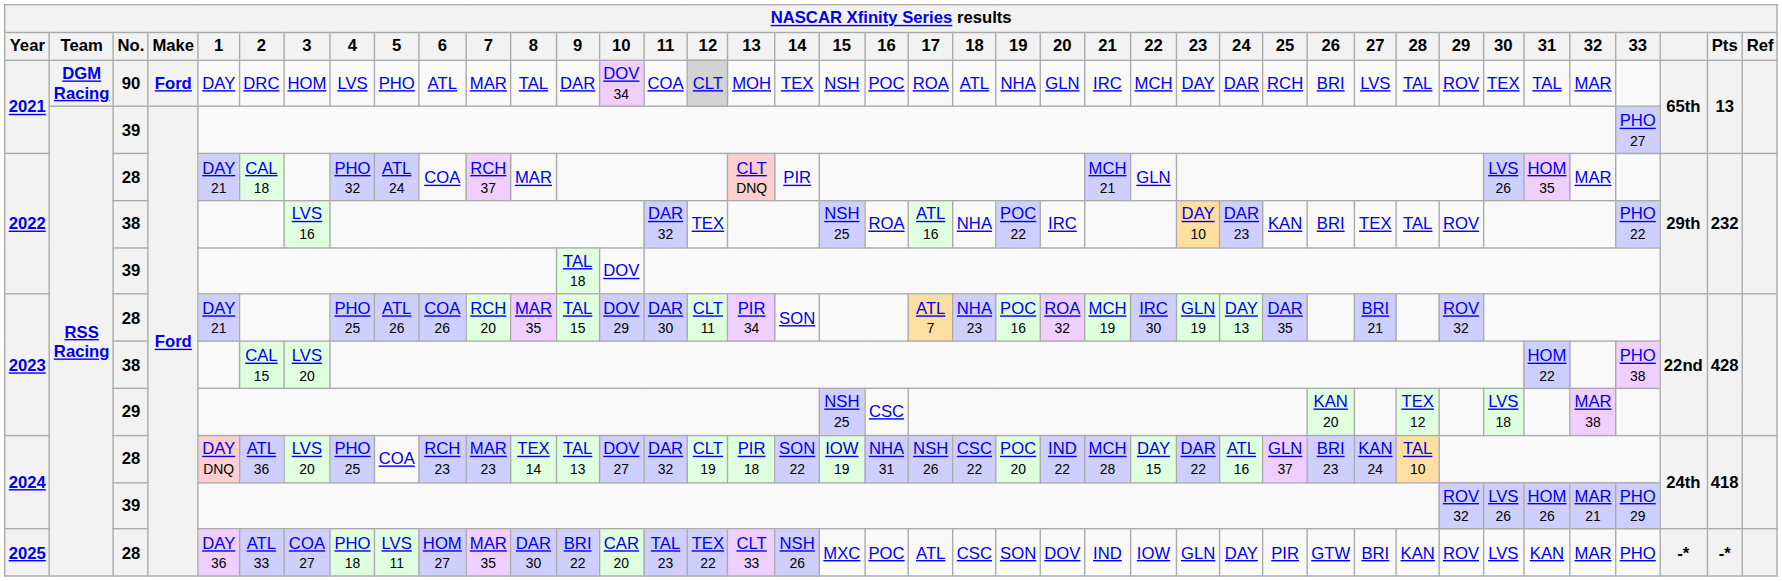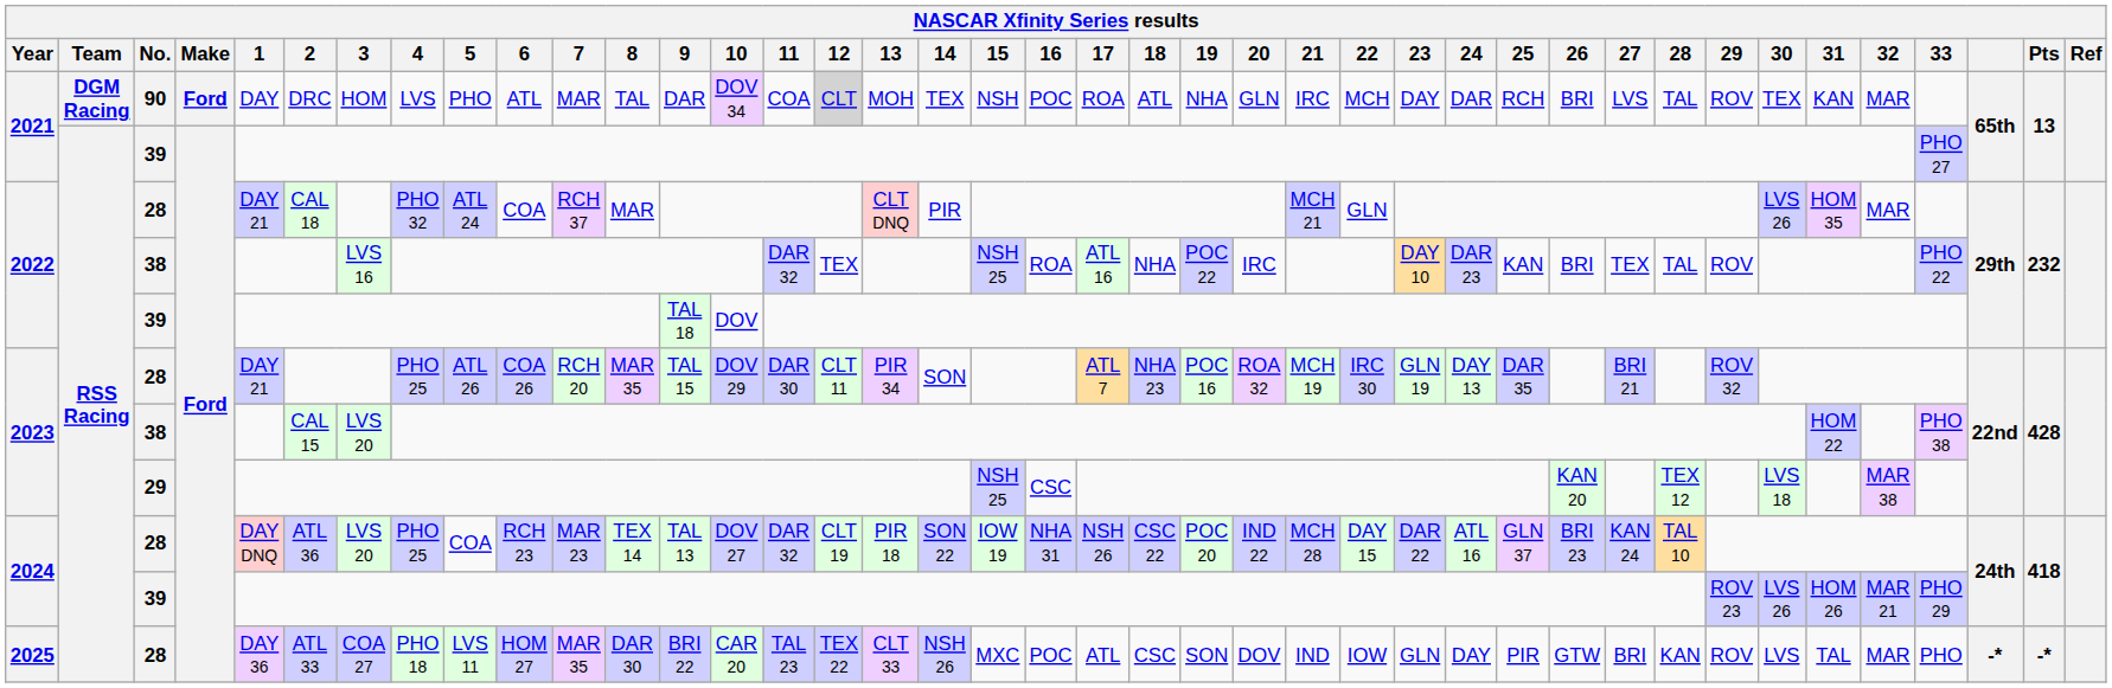 <table class="wikitable" style="text-align:center; font-size:75%">
 <tr>
 <th colspan=40><a href='#'>NASCAR Xfinity Series</a> results</th>
 </tr>
 <tr>
 <th>Year</th>
 <th>Team</th>
 <th>No.</th>
 <th>Make</th>
 <th>1</th>
 <th>2</th>
 <th>3</th>
 <th>4</th>
 <th>5</th>
 <th>6</th>
 <th>7</th>
 <th>8</th>
 <th>9</th>
 <th>10</th>
 <th>11</th>
 <th>12</th>
 <th>13</th>
 <th>14</th>
 <th>15</th>
 <th>16</th>
 <th>17</th>
 <th>18</th>
 <th>19</th>
 <th>20</th>
 <th>21</th>
 <th>22</th>
 <th>23</th>
 <th>24</th>
 <th>25</th>
 <th>26</th>
 <th>27</th>
 <th>28</th>
 <th>29</th>
 <th>30</th>
 <th>31</th>
 <th>32</th>
 <th>33</th>
 <th></th>
 <th>Pts</th>
 <th>Ref</th>
 </tr>
 <tr>
 <th rowspan=2><a href='#'>2021</a></th>
 <th><a href='#'>DGM Racing</a></th>
 <th>90</th>
 <th><a href='#'>Ford</a></th>
 <td><a href='#'>DAY</a></td>
 <td><a href='#'>DRC</a></td>
 <td><a href='#'>HOM</a></td>
 <td><a href='#'>LVS</a></td>
 <td><a href='#'>PHO</a></td>
 <td><a href='#'>ATL</a></td>
 <td><a href='#'>MAR</a></td>
 <td><a href='#'>TAL</a></td>
 <td><a href='#'>DAR</a></td>
 <td style="background:#EFCFFF;"><a href='#'>DOV</a><br><small>34</small></td>
 <td><a href='#'>COA</a></td>
 <td style="background: lightgrey;"><a href='#'>CLT</a></td>
 <td><a href='#'>MOH</a></td>
 <td><a href='#'>TEX</a></td>
 <td><a href='#'>NSH</a></td>
 <td><a href='#'>POC</a></td>
 <td><a href='#'>ROA</a></td>
 <td><a href='#'>ATL</a></td>
 <td><a href='#'>NHA</a></td>
 <td><a href='#'>GLN</a></td>
 <td><a href='#'>IRC</a></td>
 <td><a href='#'>MCH</a></td>
 <td><a href='#'>DAY</a></td>
 <td><a href='#'>DAR</a></td>
 <td><a href='#'>RCH</a></td>
 <td><a href='#'>BRI</a></td>
 <td><a href='#'>LVS</a></td>
 <td><a href='#'>TAL</a></td>
 <td><a href='#'>ROV</a></td>
 <td><a href='#'>TEX</a></td>
-<td><a href='#'>TAL</a></td>
+<td><a href='#'>KAN</a></td>
 <td><a href='#'>MAR</a></td>
 <td></td>
 <th rowspan=2>65th</th>
 <th rowspan=2>13</th>
 <th rowspan=2></th>
 </tr>
 <tr>
 <th rowspan=11><a href='#'>RSS Racing</a></th>
 <th>39</th>
 <th rowspan=11><a href='#'>Ford</a></th>
 <td colspan=32></td>
 <td style="background:#CFCFFF;"><a href='#'>PHO</a><br><small>27</small></td>
 </tr>
 <tr>
 <th rowspan=3><a href='#'>2022</a></th>
 <th>28</th>
 <td style="background:#CFCFFF;"><a href='#'>DAY</a><br><small>21</small></td>
 <td style="background:#DFFFDF;"><a href='#'>CAL</a><br><small>18</small></td>
 <td></td>
 <td style="background:#CFCFFF;"><a href='#'>PHO</a><br><small>32</small></td>
 <td style="background:#CFCFFF;"><a href='#'>ATL</a><br><small>24</small></td>
 <td><a href='#'>COA</a></td>
 <td style="background:#EFCFFF;"><a href='#'>RCH</a><br><small>37</small></td>
 <td><a href='#'>MAR</a></td>
 <td colspan=4></td>
 <td style="background:#FFCFCF;"><a href='#'>CLT</a><br><small>DNQ</small></td>
 <td><a href='#'>PIR</a></td>
 <td colspan=6></td>
 <td style="background:#CFCFFF;"><a href='#'>MCH</a><br><small>21</small></td>
 <td><a href='#'>GLN</a></td>
 <td colspan=7></td>
 <td style="background:#CFCFFF;"><a href='#'>LVS</a><br><small>26</small></td>
 <td style="background:#EFCFFF;"><a href='#'>HOM</a><br><small>35</small></td>
 <td><a href='#'>MAR</a></td>
 <td></td>
 <th rowspan=3>29th</th>
 <th rowspan=3>232</th>
 <th rowspan=3></th>
 </tr>
 <tr>
 <th>38</th>
 <td colspan=2></td>
 <td style="background:#DFFFDF;"><a href='#'>LVS</a><br><small>16</small></td>
 <td colspan=7></td>
 <td style="background:#CFCFFF;"><a href='#'>DAR</a><br><small>32</small></td>
 <td><a href='#'>TEX</a></td>
 <td colspan=2></td>
 <td style="background:#CFCFFF;"><a href='#'>NSH</a><br><small>25</small></td>
 <td><a href='#'>ROA</a></td>
 <td style="background:#DFFFDF;"><a href='#'>ATL</a><br><small>16</small></td>
 <td><a href='#'>NHA</a></td>
 <td style="background:#CFCFFF;"><a href='#'>POC</a><br><small>22</small></td>
 <td><a href='#'>IRC</a></td>
 <td colspan=2></td>
 <td style="background:#FFDF9F;"><a href='#'>DAY</a><br><small>10</small></td>
 <td style="background:#CFCFFF;"><a href='#'>DAR</a><br><small>23</small></td>
 <td><a href='#'>KAN</a></td>
 <td><a href='#'>BRI</a></td>
 <td><a href='#'>TEX</a></td>
 <td><a href='#'>TAL</a></td>
 <td><a href='#'>ROV</a></td>
 <td colspan=3></td>
 <td style="background:#CFCFFF;"><a href='#'>PHO</a><br><small>22</small></td>
 </tr>
 <tr>
 <th>39</th>
 <td colspan=8></td>
 <td style="background:#DFFFDF;"><a href='#'>TAL</a><br><small>18</small></td>
 <td><a href='#'>DOV</a></td>
 <td colspan=23></td>
 </tr>
 <tr>
 <th rowspan=3><a href='#'>2023</a></th>
 <th>28</th>
 <td style="background:#CFCFFF;"><a href='#'>DAY</a><br><small>21</small></td>
 <td colspan=2></td>
 <td style="background:#CFCFFF;"><a href='#'>PHO</a><br><small>25</small></td>
 <td style="background:#CFCFFF;"><a href='#'>ATL</a><br><small>26</small></td>
 <td style="background:#CFCFFF;"><a href='#'>COA</a><br><small>26</small></td>
 <td style="background:#DFFFDF;"><a href='#'>RCH</a><br><small>20</small></td>
 <td style="background:#EFCFFF;"><a href='#'>MAR</a><br><small>35</small></td>
 <td style="background:#DFFFDF;"><a href='#'>TAL</a><br><small>15</small></td>
 <td style="background:#CFCFFF;"><a href='#'>DOV</a><br><small>29</small></td>
 <td style="background:#CFCFFF;"><a href='#'>DAR</a><br><small>30</small></td>
 <td style="background:#DFFFDF;"><a href='#'>CLT</a><br><small>11</small></td>
 <td style="background:#EFCFFF;"><a href='#'>PIR</a><br><small>34</small></td>
 <td><a href='#'>SON</a></td>
 <td colspan=2></td>
 <td style="background:#FFDF9F;"><a href='#'>ATL</a><br><small>7</small></td>
 <td style="background:#CFCFFF;"><a href='#'>NHA</a><br><small>23</small></td>
 <td style="background:#DFFFDF;"><a href='#'>POC</a><br><small>16</small></td>
 <td style="background:#EFCFFF;"><a href='#'>ROA</a><br><small>32</small></td>
 <td style="background:#DFFFDF;"><a href='#'>MCH</a><br><small>19</small></td>
 <td style="background:#CFCFFF;"><a href='#'>IRC</a><br><small>30</small></td>
 <td style="background:#DFFFDF;"><a href='#'>GLN</a><br><small>19</small></td>
 <td style="background:#DFFFDF;"><a href='#'>DAY</a><br><small>13</small></td>
 <td style="background:#CFCFFF;"><a href='#'>DAR</a><br><small>35</small></td>
 <td></td>
 <td style="background:#CFCFFF;"><a href='#'>BRI</a><br><small>21</small></td>
 <td></td>
 <td style="background:#CFCFFF;"><a href='#'>ROV</a><br><small>32</small></td>
 <td colspan=4></td>
 <th rowspan=3>22nd</th>
 <th rowspan=3>428</th>
 <th rowspan=3></th>
 </tr>
 <tr>
 <th>38</th>
 <td></td>
 <td style="background:#DFFFDF;"><a href='#'>CAL</a><br><small>15</small></td>
 <td style="background:#DFFFDF;"><a href='#'>LVS</a><br><small>20</small></td>
 <td colspan=27></td>
 <td style="background:#CFCFFF;"><a href='#'>HOM</a><br><small>22</small></td>
 <td></td>
 <td style="background:#EFCFFF;"><a href='#'>PHO</a><br><small>38</small></td>
 </tr>
 <tr>
 <th>29</th>
 <td colspan=14></td>
 <td style="background:#CFCFFF;"><a href='#'>NSH</a><br><small>25</small></td>
 <td><a href='#'>CSC</a></td>
 <td colspan=9></td>
 <td style="background:#DFFFDF;"><a href='#'>KAN</a><br><small>20</small></td>
 <td></td>
 <td style="background:#DFFFDF;"><a href='#'>TEX</a><br><small>12</small></td>
 <td></td>
 <td style="background:#DFFFDF;"><a href='#'>LVS</a><br><small>18</small></td>
 <td></td>
 <td style="background:#EFCFFF;"><a href='#'>MAR</a><br><small>38</small></td>
 <td></td>
 </tr>
 <tr>
 <th rowspan=2><a href='#'>2024</a></th>
 <th>28</th>
 <td style="background:#FFCFCF;"><a href='#'>DAY</a><br><small>DNQ</small></td>
 <td style="background:#CFCFFF;"><a href='#'>ATL</a><br><small>36</small></td>
 <td style="background:#DFFFDF;"><a href='#'>LVS</a><br><small>20</small></td>
 <td style="background:#CFCFFF;"><a href='#'>PHO</a><br><small>25</small></td>
 <td><a href='#'>COA</a></td>
 <td style="background:#CFCFFF;"><a href='#'>RCH</a><br><small>23</small></td>
 <td style="background:#CFCFFF;"><a href='#'>MAR</a><br><small>23</small></td>
 <td style="background:#DFFFDF;"><a href='#'>TEX</a><br><small>14</small></td>
 <td style="background:#DFFFDF;"><a href='#'>TAL</a><br><small>13</small></td>
 <td style="background:#CFCFFF;"><a href='#'>DOV</a><br><small>27</small></td>
 <td style="background:#CFCFFF;"><a href='#'>DAR</a><br><small>32</small></td>
 <td style="background:#DFFFDF;"><a href='#'>CLT</a><br><small>19</small></td>
 <td style="background:#DFFFDF;"><a href='#'>PIR</a><br><small>18</small></td>
 <td style="background:#CFCFFF;"><a href='#'>SON</a><br><small>22</small></td>
 <td style="background:#DFFFDF;"><a href='#'>IOW</a><br><small>19</small></td>
 <td style="background:#CFCFFF;"><a href='#'>NHA</a><br><small>31</small></td>
 <td style="background:#CFCFFF;"><a href='#'>NSH</a><br><small>26</small></td>
 <td style="background:#CFCFFF;"><a href='#'>CSC</a><br><small>22</small></td>
 <td style="background:#DFFFDF;"><a href='#'>POC</a><br><small>20</small></td>
 <td style="background:#CFCFFF;"><a href='#'>IND</a><br><small>22</small></td>
 <td style="background:#CFCFFF;"><a href='#'>MCH</a><br><small>28</small></td>
 <td style="background:#DFFFDF;"><a href='#'>DAY</a><br><small>15</small></td>
 <td style="background:#CFCFFF;"><a href='#'>DAR</a><br><small>22</small></td>
 <td style="background:#DFFFDF;"><a href='#'>ATL</a><br><small>16</small></td>
 <td style="background:#EFCFFF;"><a href='#'>GLN</a><br><small>37</small></td>
 <td style="background:#CFCFFF;"><a href='#'>BRI</a><br><small>23</small></td>
 <td style="background:#CFCFFF;"><a href='#'>KAN</a><br><small>24</small></td>
 <td style="background:#FFDF9F;"><a href='#'>TAL</a><br><small>10</small></td>
 <td colspan=5></td>
 <th rowspan=2>24th</th>
 <th rowspan=2>418</th>
 <th rowspan=2></th>
 </tr>
 <tr>
 <th>39</th>
 <td colspan=28></td>
-<td style="background:#CFCFFF;"><a href='#'>ROV</a><br><small>32</small></td>
+<td style="background:#CFCFFF;"><a href='#'>ROV</a><br><small>23</small></td>
 <td style="background:#CFCFFF;"><a href='#'>LVS</a><br><small>26</small></td>
 <td style="background:#CFCFFF;"><a href='#'>HOM</a><br><small>26</small></td>
 <td style="background:#CFCFFF;"><a href='#'>MAR</a><br><small>21</small></td>
 <td style="background:#CFCFFF;"><a href='#'>PHO</a><br><small>29</small></td>
 </tr>
 <tr>
 <th><a href='#'>2025</a></th>
 <th>28</th>
 <td style="background:#EFCFFF;"><a href='#'>DAY</a><br><small>36</small></td>
 <td style="background:#CFCFFF;"><a href='#'>ATL</a><br><small>33</small></td>
 <td style="background:#CFCFFF;"><a href='#'>COA</a><br><small>27</small></td>
 <td style="background:#DFFFDF;"><a href='#'>PHO</a><br><small>18</small></td>
 <td style="background:#DFFFDF;"><a href='#'>LVS</a><br><small>11</small></td>
 <td style="background:#CFCFFF;"><a href='#'>HOM</a><br><small>27</small></td>
 <td style="background:#EFCFFF;"><a href='#'>MAR</a><br><small>35</small></td>
 <td style="background:#CFCFFF;"><a href='#'>DAR</a><br><small>30</small></td>
 <td style="background:#CFCFFF;"><a href='#'>BRI</a><br><small>22</small></td>
 <td style="background:#DFFFDF;"><a href='#'>CAR</a><br><small>20</small></td>
 <td style="background:#CFCFFF;"><a href='#'>TAL</a><br><small>23</small></td>
 <td style="background:#CFCFFF;"><a href='#'>TEX</a><br><small>22</small></td>
 <td style="background:#EFCFFF;"><a href='#'>CLT</a><br><small>33</small></td>
 <td style="background:#CFCFFF;"><a href='#'>NSH</a><br><small>26</small></td>
 <td><a href='#'>MXC</a></td>
 <td><a href='#'>POC</a></td>
 <td><a href='#'>ATL</a></td>
 <td><a href='#'>CSC</a></td>
 <td><a href='#'>SON</a></td>
 <td><a href='#'>DOV</a></td>
 <td><a href='#'>IND</a></td>
 <td><a href='#'>IOW</a></td>
 <td><a href='#'>GLN</a></td>
 <td><a href='#'>DAY</a></td>
 <td><a href='#'>PIR</a></td>
 <td><a href='#'>GTW</a></td>
 <td><a href='#'>BRI</a></td>
 <td><a href='#'>KAN</a></td>
 <td><a href='#'>ROV</a></td>
 <td><a href='#'>LVS</a></td>
-<td><a href='#'>KAN</a></td>
+<td><a href='#'>TAL</a></td>
 <td><a href='#'>MAR</a></td>
 <td><a href='#'>PHO</a></td>
 <th>-*</th>
 <th>-*</th>
 <th></th>
 </tr>
 </table>
